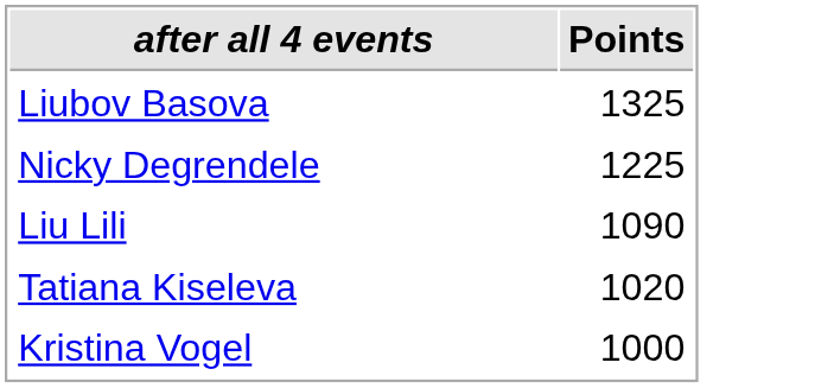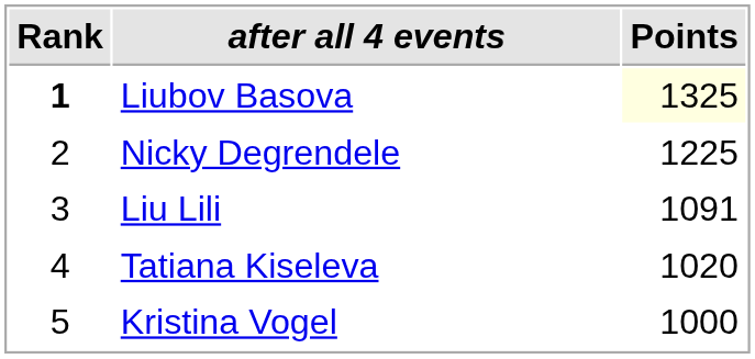 <table cellspacing="1" cellpadding="3" style="border:1px solid #aaa; font-size:90%;">
 <tr style="background:#e4e4e4;">
+<th style="border-bottom:1px solid #aaa; width:10px;">Rank</th>
 <th style="border-bottom:1px solid #aaa; width:200px; white-space:nowrap;"><em>after all 4 events</em> </th>
 <th style="border-bottom:1px solid #aaa; width:20px;">Points</th>
 </tr>
 <tr>
+<td style="text-align:center;"><strong>1</strong></td>
 <td> <a href='#'>Liubov Basova</a></td>
-<td align="right">1325</td>
+<td align="right" style="background: lightyellow;">1325</td>
 </tr>
 <tr>
+<td style="text-align:center;">2</td>
 <td> <a href='#'>Nicky Degrendele</a></td>
 <td align="right">1225</td>
 </tr>
 <tr>
+<td style="text-align:center;">3</td>
 <td> <a href='#'>Liu Lili</a></td>
-<td align="right">1090</td>
+<td align="right">1091</td>
 </tr>
 <tr>
+<td style="text-align:center;">4</td>
 <td>  <a href='#'>Tatiana Kiseleva</a></td>
 <td align="right">1020</td>
 </tr>
 <tr>
+<td style="text-align:center;">5</td>
 <td>  <a href='#'>Kristina Vogel</a></td>
 <td align="right">1000</td>
 </tr>
 </table>
